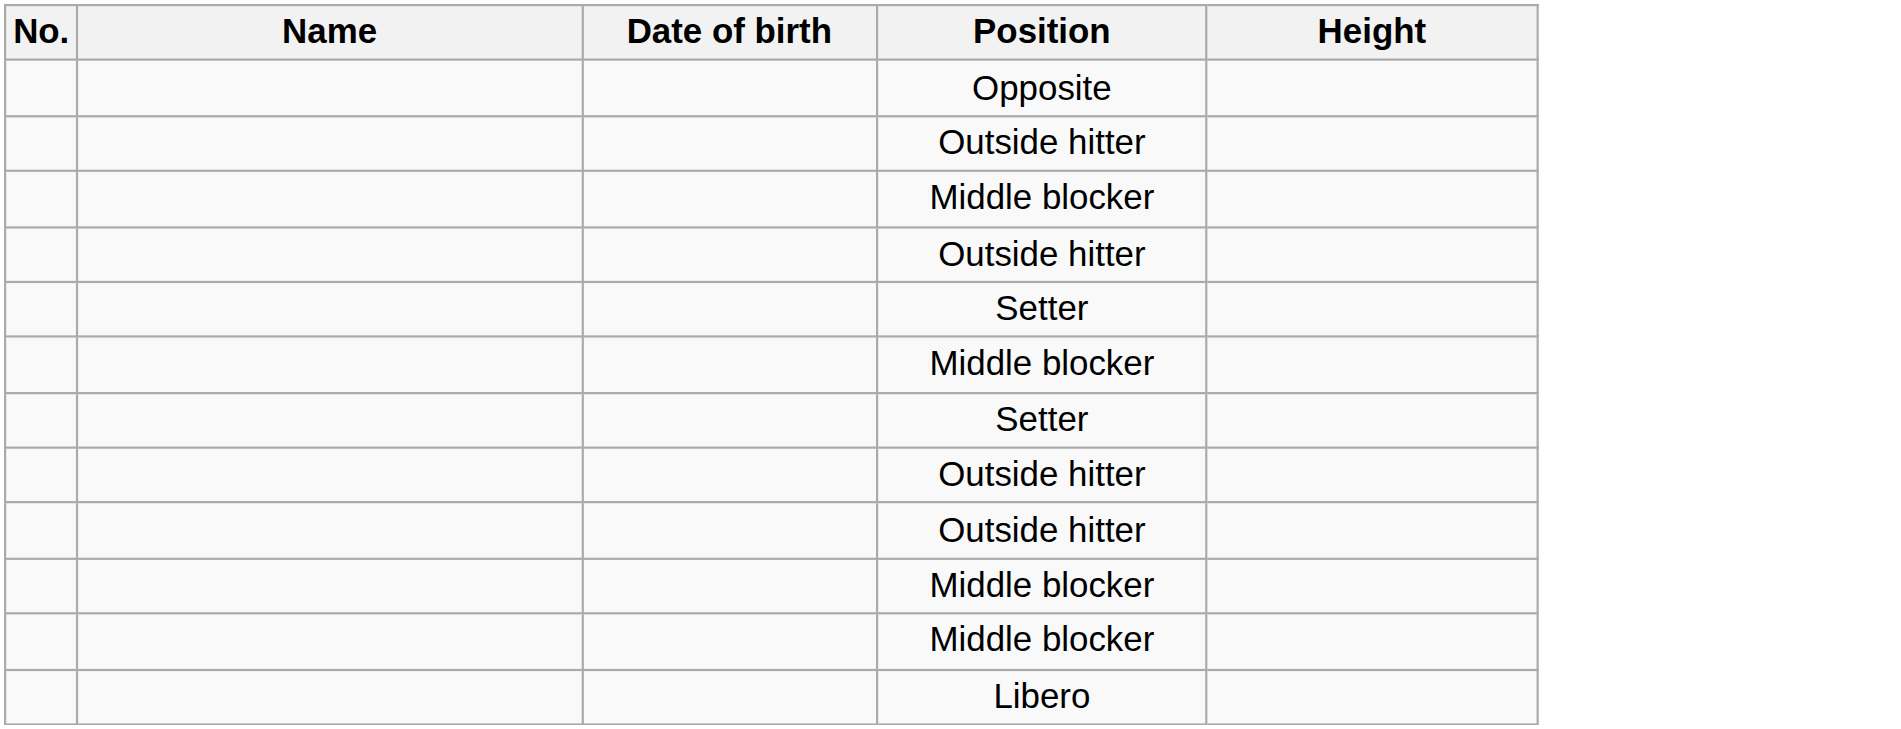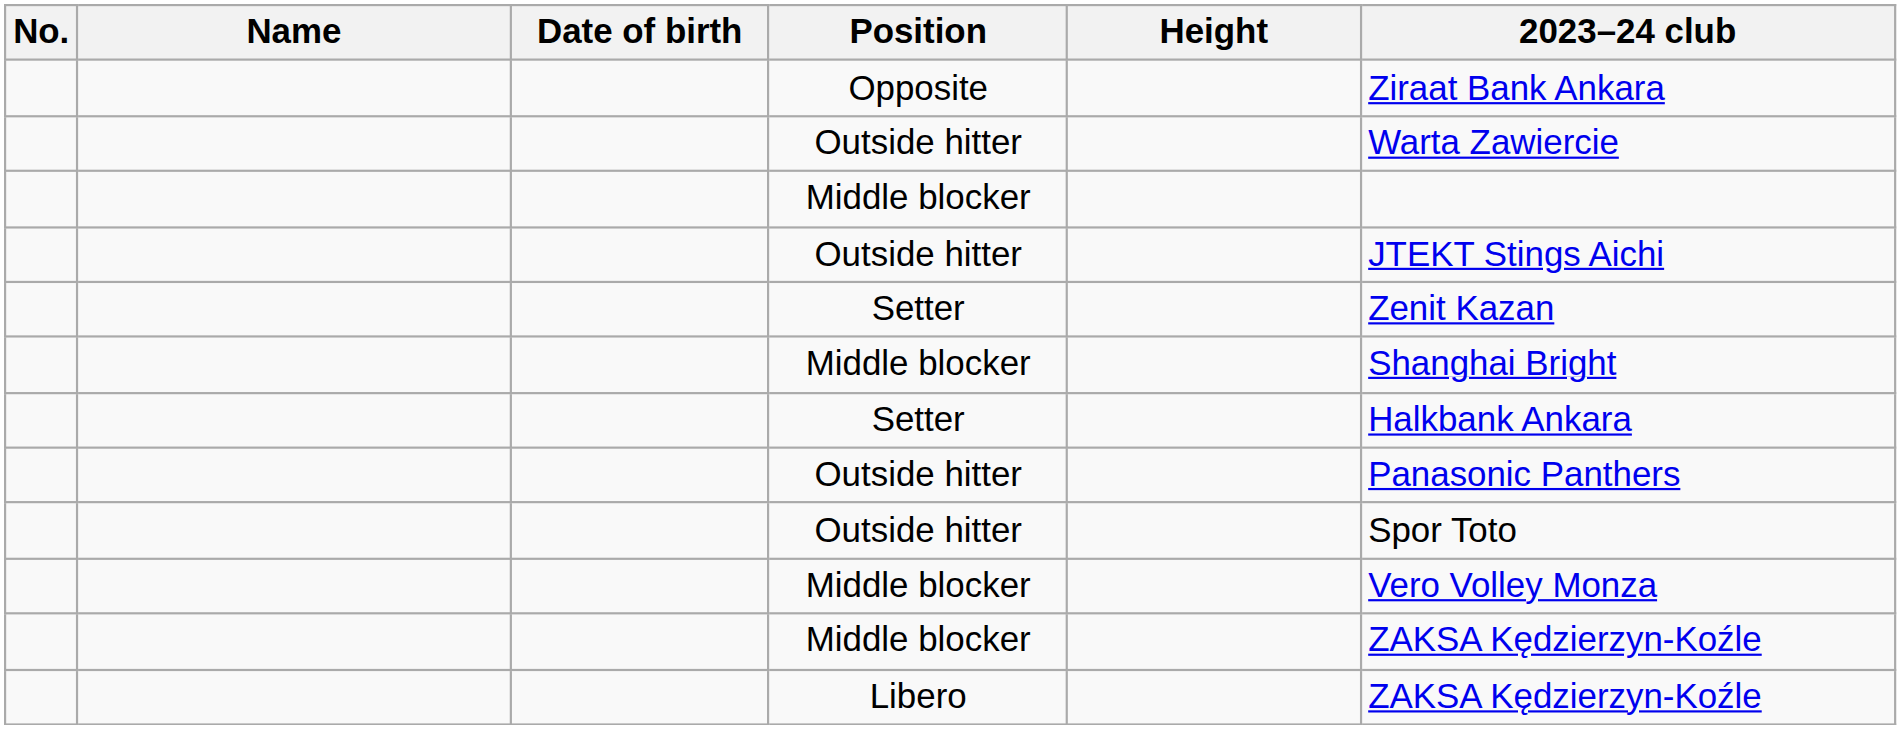 <table class="wikitable sortable" style="font-size:100%; text-align:center;">
 <tr>
 <th>No.</th>
 <th style="width:14em">Name</th>
 <th style="width:8em">Date of birth</th>
 <th style="width:9em">Position</th>
 <th style="width:9em">Height</th>
+<th style="width:17em">2023–24 club</th>
 </tr>
 <tr>
 <td></td>
 <td style="text-align:left;"></td>
 <td style="text-align:middle;"></td>
 <td>Opposite</td>
 <td></td>
+<td style="text-align:left;"> <a href='#'>Ziraat Bank Ankara</a></td>
 </tr>
 <tr>
 <td></td>
 <td style="text-align:left;"></td>
 <td style="text-align:middle;"></td>
 <td>Outside hitter</td>
 <td></td>
+<td style="text-align:left;"> <a href='#'>Warta Zawiercie</a></td>
 </tr>
 <tr>
 <td></td>
 <td style="text-align:left;"></td>
 <td style="text-align:middle;"></td>
 <td>Middle blocker</td>
 <td></td>
+<td style="text-align:left;"></td>
 </tr>
 <tr>
 <td></td>
 <td style="text-align:left;"></td>
 <td style="text-align:middle;"></td>
 <td>Outside hitter</td>
 <td></td>
+<td style="text-align:left;"> <a href='#'>JTEKT Stings Aichi</a></td>
 </tr>
 <tr>
 <td></td>
 <td style="text-align:left;"></td>
 <td style="text-align:middle;"></td>
 <td>Setter</td>
 <td></td>
+<td style="text-align:left;"> <a href='#'>Zenit Kazan</a></td>
 </tr>
 <tr>
 <td></td>
 <td style="text-align:left;"></td>
 <td style="text-align:middle;"></td>
 <td>Middle blocker</td>
 <td></td>
+<td style="text-align:left;"> <a href='#'>Shanghai Bright</a></td>
 </tr>
 <tr>
 <td></td>
 <td style="text-align:left;"></td>
 <td style="text-align:middle;"></td>
 <td>Setter</td>
 <td></td>
+<td style="text-align:left;"> <a href='#'>Halkbank Ankara</a></td>
 </tr>
 <tr>
 <td></td>
 <td style="text-align:left;"></td>
 <td style="text-align:middle;"></td>
 <td>Outside hitter</td>
 <td></td>
+<td style="text-align:left;"> <a href='#'>Panasonic Panthers</a></td>
 </tr>
 <tr>
 <td></td>
 <td style="text-align:left;"></td>
 <td style="text-align:middle;"></td>
 <td>Outside hitter</td>
 <td></td>
+<td style="text-align:left;"> Spor Toto</td>
 </tr>
 <tr>
 <td></td>
 <td style="text-align:left;"></td>
 <td style="text-align:middle;"></td>
 <td>Middle blocker</td>
 <td></td>
+<td style="text-align:left;"> <a href='#'>Vero Volley Monza</a></td>
 </tr>
 <tr>
 <td></td>
 <td style="text-align:left;"></td>
 <td style="text-align:middle;"></td>
 <td>Middle blocker</td>
 <td></td>
+<td style="text-align:left;"> <a href='#'>ZAKSA Kędzierzyn-Koźle</a></td>
 </tr>
 <tr>
 <td></td>
 <td style="text-align:left;"></td>
 <td style="text-align:middle;"></td>
 <td>Libero</td>
 <td></td>
+<td style="text-align:left;"> <a href='#'>ZAKSA Kędzierzyn-Koźle</a></td>
 </tr>
 </table>
